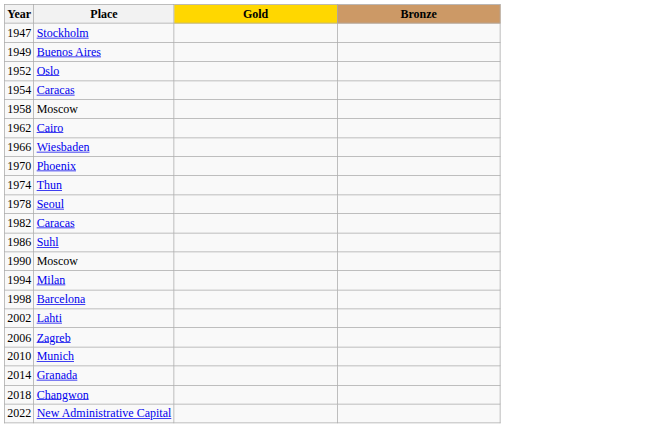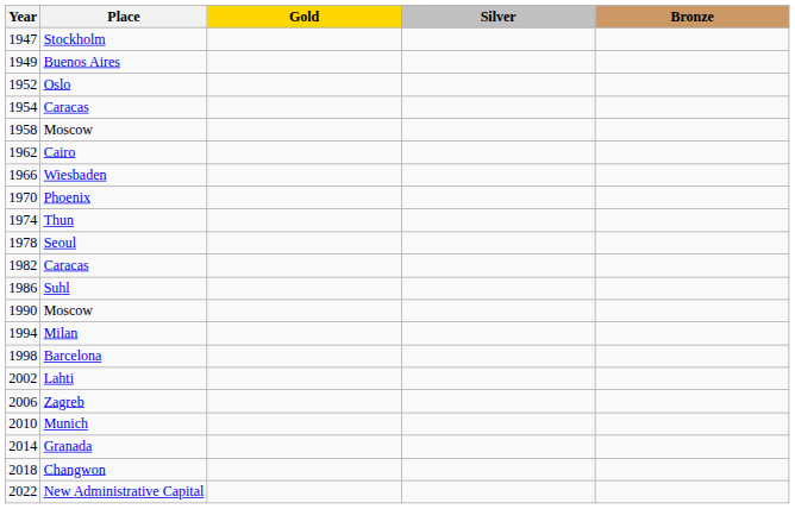 <table class="wikitable">
 <tr>
 <th>Year</th>
 <th>Place</th>
 <th style="background:gold"    width="210">Gold</th>
+<th style="background:silver"  width="210">Silver</th>
 <th style="background:#cc9966" width="210">Bronze</th>
 </tr>
 <tr>
 <td>1947</td>
 <td> <a href='#'>Stockholm</a></td>
+<td></td>
 <td></td>
 <td></td>
 </tr>
 <tr>
 <td>1949</td>
 <td> <a href='#'>Buenos Aires</a></td>
 <td></td>
 <td></td>
+<td></td>
 </tr>
 <tr>
 <td>1952</td>
 <td> <a href='#'>Oslo</a></td>
+<td></td>
 <td></td>
 <td></td>
 </tr>
 <tr>
 <td>1954</td>
 <td> <a href='#'>Caracas</a></td>
 <td></td>
 <td></td>
+<td></td>
 </tr>
 <tr>
 <td>1958</td>
 <td> Moscow</td>
+<td></td>
 <td></td>
 <td></td>
 </tr>
 <tr>
 <td>1962</td>
 <td> <a href='#'>Cairo</a></td>
 <td></td>
 <td></td>
+<td></td>
 </tr>
 <tr>
 <td>1966</td>
 <td> <a href='#'>Wiesbaden</a></td>
+<td></td>
 <td></td>
 <td></td>
 </tr>
 <tr>
 <td>1970</td>
 <td> <a href='#'>Phoenix</a></td>
 <td></td>
 <td></td>
+<td></td>
 </tr>
 <tr>
 <td>1974</td>
 <td> <a href='#'>Thun</a></td>
+<td></td>
 <td></td>
 <td></td>
 </tr>
 <tr>
 <td>1978</td>
 <td> <a href='#'>Seoul</a></td>
 <td></td>
 <td></td>
+<td></td>
 </tr>
 <tr>
 <td>1982</td>
 <td> <a href='#'>Caracas</a></td>
+<td></td>
 <td></td>
 <td></td>
 </tr>
 <tr>
 <td>1986</td>
 <td> <a href='#'>Suhl</a></td>
 <td></td>
 <td></td>
+<td></td>
 </tr>
 <tr>
 <td>1990</td>
 <td> Moscow</td>
+<td></td>
 <td></td>
 <td></td>
 </tr>
 <tr>
 <td>1994</td>
 <td> <a href='#'>Milan</a></td>
 <td></td>
 <td></td>
+<td></td>
 </tr>
 <tr>
 <td>1998</td>
 <td> <a href='#'>Barcelona</a></td>
+<td></td>
 <td></td>
 <td></td>
 </tr>
 <tr>
 <td>2002</td>
 <td> <a href='#'>Lahti</a></td>
 <td></td>
 <td></td>
+<td></td>
 </tr>
 <tr>
 <td>2006</td>
 <td> <a href='#'>Zagreb</a></td>
+<td></td>
 <td></td>
 <td></td>
 </tr>
 <tr>
 <td>2010</td>
 <td> <a href='#'>Munich</a></td>
 <td></td>
 <td></td>
+<td></td>
 </tr>
 <tr>
 <td>2014</td>
 <td> <a href='#'>Granada</a></td>
+<td></td>
 <td></td>
 <td></td>
 </tr>
 <tr>
 <td>2018</td>
 <td> <a href='#'>Changwon</a></td>
 <td></td>
 <td></td>
+<td></td>
 </tr>
 <tr>
 <td>2022</td>
 <td> <a href='#'>New Administrative Capital</a></td>
 <td></td>
 <td></td>
+<td></td>
 </tr>
 </table>
